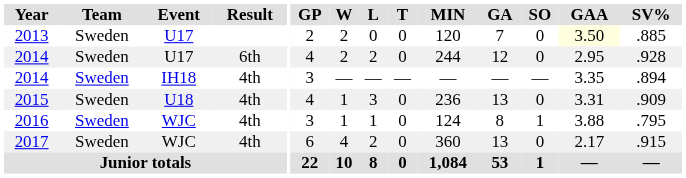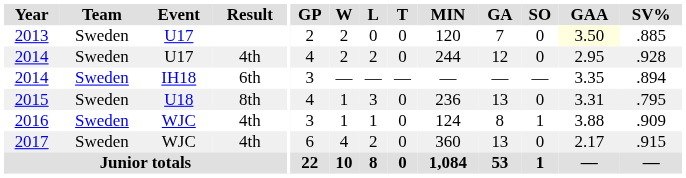 <table border="0" cellpadding="1" cellspacing="0" ID="Table3" style="text-align:center; width:40em">
 <tr ALIGN="center" bgcolor="#e0e0e0">
 <th>Year</th>
 <th>Team</th>
 <th>Event</th>
 <th>Result</th>
 <th rowspan="99" bgcolor="#ffffff"></th>
 <th>GP</th>
 <th>W</th>
 <th>L</th>
 <th>T</th>
 <th>MIN</th>
 <th>GA</th>
 <th>SO</th>
 <th>GAA</th>
 <th>SV%</th>
 </tr>
 <tr>
 <td><a href='#'>2013</a></td>
 <td>Sweden</td>
 <td><a href='#'>U17</a></td>
 <td></td>
 <td>2</td>
 <td>2</td>
 <td>0</td>
 <td>0</td>
 <td>120</td>
 <td>7</td>
 <td>0</td>
 <td style="background: lightyellow;">3.50</td>
 <td>.885</td>
 </tr>
 <tr bgcolor="#f0f0f0">
 <td><a href='#'>2014</a></td>
 <td>Sweden</td>
 <td>U17</td>
-<td>6th</td>
+<td>4th</td>
 <td>4</td>
 <td>2</td>
 <td>2</td>
 <td>0</td>
 <td>244</td>
 <td>12</td>
 <td>0</td>
 <td>2.95</td>
 <td>.928</td>
 </tr>
 <tr>
 <td><a href='#'>2014</a></td>
 <td><a href='#'>Sweden</a></td>
 <td><a href='#'>IH18</a></td>
-<td>4th</td>
+<td>6th</td>
 <td>3</td>
 <td>—</td>
 <td>—</td>
 <td>—</td>
 <td>—</td>
 <td>—</td>
 <td>—</td>
 <td>3.35</td>
 <td>.894</td>
 </tr>
 <tr bgcolor="#f0f0f0">
 <td><a href='#'>2015</a></td>
 <td>Sweden</td>
 <td><a href='#'>U18</a></td>
-<td>4th</td>
+<td>8th</td>
 <td>4</td>
 <td>1</td>
 <td>3</td>
 <td>0</td>
 <td>236</td>
 <td>13</td>
 <td>0</td>
 <td>3.31</td>
-<td>.909</td>
+<td>.795</td>
 </tr>
 <tr>
 <td><a href='#'>2016</a></td>
 <td><a href='#'>Sweden</a></td>
 <td><a href='#'>WJC</a></td>
 <td>4th</td>
 <td>3</td>
 <td>1</td>
 <td>1</td>
 <td>0</td>
 <td>124</td>
 <td>8</td>
 <td>1</td>
 <td>3.88</td>
-<td>.795</td>
+<td>.909</td>
 </tr>
 <tr bgcolor="#f0f0f0">
 <td><a href='#'>2017</a></td>
 <td>Sweden</td>
 <td>WJC</td>
 <td>4th</td>
 <td>6</td>
 <td>4</td>
 <td>2</td>
 <td>0</td>
 <td>360</td>
 <td>13</td>
 <td>0</td>
 <td>2.17</td>
 <td>.915</td>
 </tr>
 <tr bgcolor="#e0e0e0">
 <th colspan=4>Junior totals</th>
 <th>22</th>
 <th>10</th>
 <th>8</th>
 <th>0</th>
 <th>1,084</th>
 <th>53</th>
 <th>1</th>
 <th>—</th>
 <th>—</th>
 </tr>
 </table>
